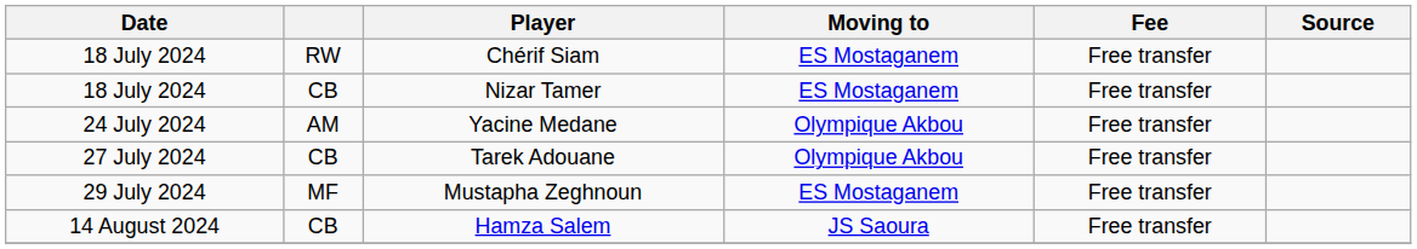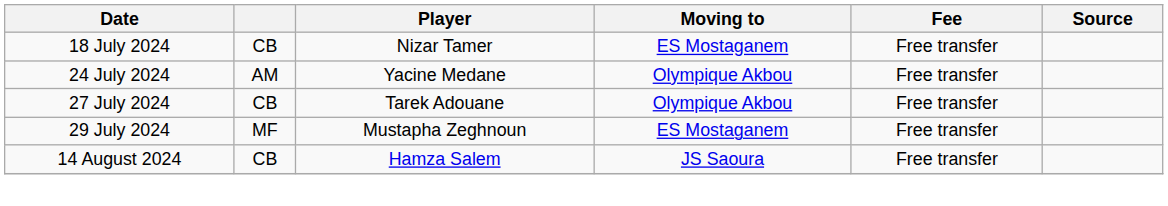 <table class="wikitable sortable" style="width:70%; text-align:center; font-size:85%; text-align:centre;">
 <tr>
 <th>Date</th>
 <th></th>
 <th>Player</th>
 <th>Moving to</th>
 <th>Fee</th>
 <th>Source</th>
-</tr>
-<tr>
-<td>18 July 2024</td>
-<td>RW</td>
-<td> Chérif Siam</td>
-<td><a href='#'>ES Mostaganem</a></td>
-<td>Free transfer</td>
-<td></td>
 </tr>
 <tr>
 <td>18 July 2024</td>
 <td>CB</td>
 <td> Nizar Tamer</td>
 <td><a href='#'>ES Mostaganem</a></td>
 <td>Free transfer</td>
 <td></td>
 </tr>
 <tr>
 <td>24 July 2024</td>
 <td>AM</td>
 <td> Yacine Medane</td>
 <td><a href='#'>Olympique Akbou</a></td>
 <td>Free transfer</td>
 <td></td>
 </tr>
 <tr>
 <td>27 July 2024</td>
 <td>CB</td>
 <td> Tarek Adouane</td>
 <td><a href='#'>Olympique Akbou</a></td>
 <td>Free transfer</td>
 <td></td>
 </tr>
 <tr>
 <td>29 July 2024</td>
 <td>MF</td>
 <td> Mustapha Zeghnoun</td>
 <td><a href='#'>ES Mostaganem</a></td>
 <td>Free transfer</td>
 <td></td>
 </tr>
 <tr>
 <td>14 August 2024</td>
 <td>CB</td>
 <td> <a href='#'>Hamza Salem</a></td>
 <td><a href='#'>JS Saoura</a></td>
 <td>Free transfer</td>
 <td></td>
 </tr>
 <tr>
 </tr>
 </table>
